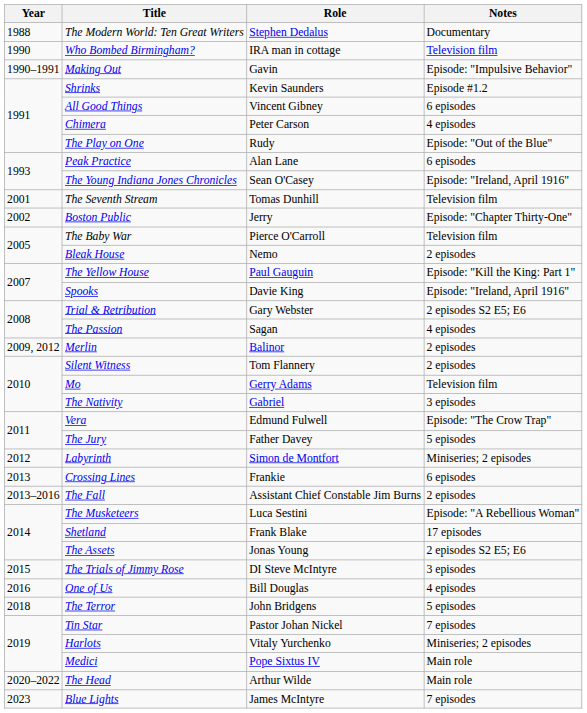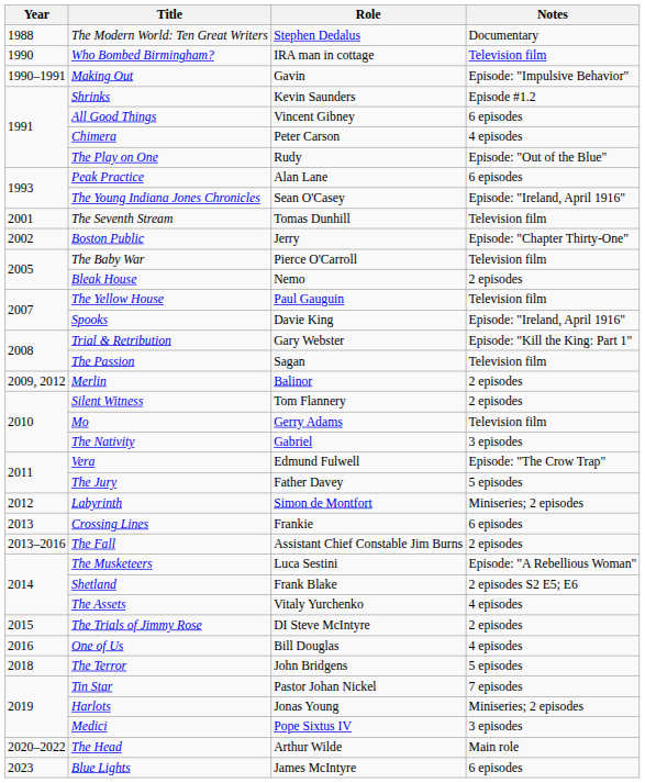 <table class="wikitable sortable">
 <tr>
 <th>Year</th>
 <th>Title</th>
 <th>Role</th>
 <th class = "unsortable">Notes</th>
 </tr>
 <tr>
 <td>1988</td>
 <td><em>The Modern World: Ten Great Writers</em></td>
 <td><a href='#'>Stephen Dedalus</a></td>
 <td>Documentary</td>
 </tr>
 <tr>
 <td>1990</td>
 <td><em><a href='#'>Who Bombed Birmingham?</a></em></td>
 <td>IRA man in cottage</td>
 <td><a href='#'>Television film</a></td>
 </tr>
 <tr>
 <td>1990–1991</td>
 <td><em><a href='#'>Making Out</a></em></td>
 <td>Gavin</td>
 <td>Episode: "Impulsive Behavior"</td>
 </tr>
 <tr>
 <td rowspan="4">1991</td>
 <td><em><a href='#'>Shrinks</a></em></td>
 <td>Kevin Saunders</td>
 <td>Episode #1.2</td>
 </tr>
 <tr>
 <td><em><a href='#'>All Good Things</a></em></td>
 <td>Vincent Gibney</td>
 <td>6 episodes</td>
 </tr>
 <tr>
 <td><em><a href='#'>Chimera</a></em></td>
 <td>Peter Carson</td>
 <td>4 episodes</td>
 </tr>
 <tr>
 <td><em><a href='#'>The Play on One</a></em></td>
 <td>Rudy</td>
 <td>Episode: "Out of the Blue"</td>
 </tr>
 <tr>
 <td rowspan="2">1993</td>
 <td><em><a href='#'>Peak Practice</a></em></td>
 <td>Alan Lane</td>
 <td>6 episodes</td>
 </tr>
 <tr>
 <td><em><a href='#'>The Young Indiana Jones Chronicles</a></em></td>
 <td>Sean O'Casey</td>
 <td>Episode: "Ireland, April 1916"</td>
 </tr>
 <tr>
 <td>2001</td>
 <td><em>The Seventh Stream</em></td>
 <td>Tomas Dunhill</td>
 <td>Television film</td>
 </tr>
 <tr>
 <td>2002</td>
 <td><em><a href='#'>Boston Public</a></em></td>
 <td>Jerry</td>
 <td>Episode: "Chapter Thirty-One"</td>
 </tr>
 <tr>
 <td rowspan="2">2005</td>
 <td><em>The Baby War</em></td>
 <td>Pierce O'Carroll</td>
 <td>Television film</td>
 </tr>
 <tr>
 <td><em><a href='#'>Bleak House</a></em></td>
 <td>Nemo</td>
 <td>2 episodes</td>
 </tr>
 <tr>
 <td rowspan="2">2007</td>
 <td><em><a href='#'>The Yellow House</a></em></td>
 <td><a href='#'>Paul Gauguin</a></td>
-<td>Episode: "Kill the King: Part 1"</td>
+<td>Television film</td>
 </tr>
 <tr>
 <td><em><a href='#'>Spooks</a></em></td>
 <td>Davie King</td>
 <td>Episode: "Ireland, April 1916"</td>
 </tr>
 <tr>
 <td rowspan="2">2008</td>
 <td><em><a href='#'>Trial & Retribution</a></em></td>
 <td>Gary Webster</td>
-<td>2 episodes S2 E5; E6</td>
+<td>Episode: "Kill the King: Part 1"</td>
 </tr>
 <tr>
 <td><em><a href='#'>The Passion</a></em></td>
 <td>Sagan</td>
-<td>4 episodes</td>
+<td>Television film</td>
 </tr>
 <tr>
 <td>2009, 2012</td>
 <td><em><a href='#'>Merlin</a></em></td>
 <td><a href='#'>Balinor</a></td>
 <td>2 episodes</td>
 </tr>
 <tr>
 <td rowspan="3">2010</td>
 <td><em><a href='#'>Silent Witness</a></em></td>
 <td>Tom Flannery</td>
 <td>2 episodes</td>
 </tr>
 <tr>
 <td><em><a href='#'>Mo</a></em></td>
 <td><a href='#'>Gerry Adams</a></td>
 <td>Television film</td>
 </tr>
 <tr>
 <td><em><a href='#'>The Nativity</a></em></td>
 <td><a href='#'>Gabriel</a></td>
 <td>3 episodes</td>
 </tr>
 <tr>
 <td rowspan="2">2011</td>
 <td><em><a href='#'>Vera</a></em></td>
 <td>Edmund Fulwell</td>
 <td>Episode: "The Crow Trap"</td>
 </tr>
 <tr>
 <td><em><a href='#'>The Jury</a></em></td>
 <td>Father Davey</td>
 <td>5 episodes</td>
 </tr>
 <tr>
 <td>2012</td>
 <td><em><a href='#'>Labyrinth</a></em></td>
 <td><a href='#'>Simon de Montfort</a></td>
 <td>Miniseries; 2 episodes</td>
 </tr>
 <tr>
 <td>2013</td>
 <td><em><a href='#'>Crossing Lines</a></em></td>
 <td>Frankie</td>
 <td>6 episodes</td>
 </tr>
 <tr>
 <td>2013–2016</td>
 <td><em><a href='#'>The Fall</a></em></td>
 <td>Assistant Chief Constable Jim Burns</td>
 <td>2 episodes</td>
 </tr>
 <tr>
 <td rowspan="3">2014</td>
 <td><em><a href='#'>The Musketeers</a></em></td>
 <td>Luca Sestini</td>
 <td>Episode: "A Rebellious Woman"</td>
 </tr>
 <tr>
 <td><a href='#'><em>Shetland</em></a></td>
 <td>Frank Blake</td>
-<td>17 episodes</td>
+<td>2 episodes S2 E5; E6</td>
 </tr>
 <tr>
 <td><em><a href='#'>The Assets</a></em></td>
-<td>Jonas Young</td>
-<td>2 episodes S2 E5; E6</td>
+<td>Vitaly Yurchenko</td>
+<td>4 episodes</td>
 </tr>
 <tr>
 <td>2015</td>
 <td><em><a href='#'>The Trials of Jimmy Rose</a></em></td>
 <td>DI Steve McIntyre</td>
-<td>3 episodes</td>
+<td>2 episodes</td>
 </tr>
 <tr>
 <td>2016</td>
 <td><em><a href='#'>One of Us</a></em></td>
 <td>Bill Douglas</td>
 <td>4 episodes</td>
 </tr>
 <tr>
 <td>2018</td>
 <td><em><a href='#'>The Terror</a></em></td>
 <td>John Bridgens</td>
 <td>5 episodes</td>
 </tr>
 <tr>
 <td rowspan="3">2019</td>
 <td><em><a href='#'>Tin Star</a></em></td>
 <td>Pastor Johan Nickel</td>
 <td>7 episodes</td>
 </tr>
 <tr>
 <td><em><a href='#'>Harlots</a></em></td>
-<td>Vitaly Yurchenko</td>
+<td>Jonas Young</td>
 <td>Miniseries; 2 episodes</td>
 </tr>
 <tr>
 <td><em><a href='#'>Medici</a></em></td>
 <td><a href='#'>Pope Sixtus IV</a></td>
-<td>Main role</td>
+<td>3 episodes</td>
 </tr>
 <tr>
 <td>2020–2022</td>
 <td><em><a href='#'>The Head</a></em></td>
 <td>Arthur Wilde</td>
 <td>Main role</td>
 </tr>
 <tr>
 <td>2023</td>
 <td><em><a href='#'>Blue Lights</a></em></td>
 <td>James McIntyre</td>
-<td>7 episodes</td>
+<td>6 episodes</td>
 </tr>
 </table>
